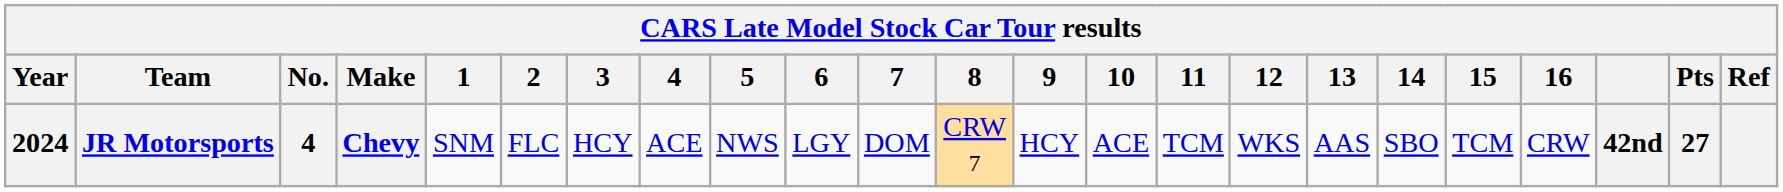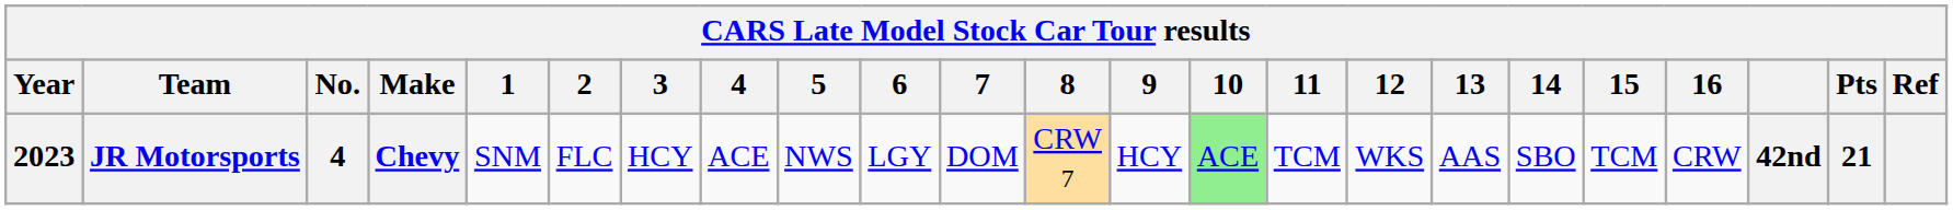 <table class="wikitable" style="text-align:center; font-size:75%">
 <tr>
 <th colspan=23><a href='#'>CARS Late Model Stock Car Tour</a> results</th>
 </tr>
 <tr>
 <th>Year</th>
 <th>Team</th>
 <th>No.</th>
 <th>Make</th>
 <th>1</th>
 <th>2</th>
 <th>3</th>
 <th>4</th>
 <th>5</th>
 <th>6</th>
 <th>7</th>
 <th>8</th>
 <th>9</th>
 <th>10</th>
 <th>11</th>
 <th>12</th>
 <th>13</th>
 <th>14</th>
 <th>15</th>
 <th>16</th>
 <th></th>
 <th>Pts</th>
 <th>Ref</th>
 </tr>
 <tr>
-<th>2024</th>
+<th>2023</th>
 <th><a href='#'>JR Motorsports</a></th>
 <th>4</th>
 <th><a href='#'>Chevy</a></th>
 <td><a href='#'>SNM</a></td>
 <td><a href='#'>FLC</a></td>
 <td><a href='#'>HCY</a></td>
 <td><a href='#'>ACE</a></td>
 <td><a href='#'>NWS</a></td>
 <td><a href='#'>LGY</a></td>
 <td><a href='#'>DOM</a></td>
 <td style="background:#FFDF9F;"><a href='#'>CRW</a><br><small>7</small></td>
 <td><a href='#'>HCY</a></td>
-<td><a href='#'>ACE</a></td>
+<td style="background: lightgreen;"><a href='#'>ACE</a></td>
 <td><a href='#'>TCM</a></td>
 <td><a href='#'>WKS</a></td>
 <td><a href='#'>AAS</a></td>
 <td><a href='#'>SBO</a></td>
 <td><a href='#'>TCM</a></td>
 <td><a href='#'>CRW</a></td>
 <th>42nd</th>
-<th>27</th>
+<th>21</th>
 <th></th>
 </tr>
 </table>
